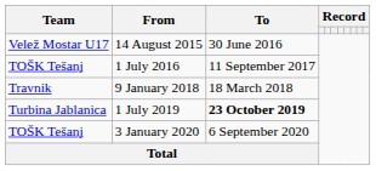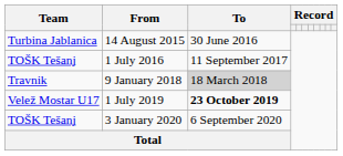 <table class="wikitable" tyle="text-align:center">
 <tr>
 <th rowspan="2">Team</th>
 <th rowspan="2">From</th>
 <th rowspan="2">To</th>
 <th colspan="8">Record</th>
 </tr>
 <tr>
 <th></th>
 <th></th>
 <th></th>
 <th></th>
 <th></th>
 <th></th>
 <th></th>
 <th></th>
 </tr>
 <tr>
-<td align=left><a href='#'>Velež Mostar U17</a></td>
+<td align=left><a href='#'>Turbina Jablanica</a></td>
 <td align=left>14 August 2015</td>
 <td align=left>30 June 2016<br></td>
 </tr>
 <tr>
 <td align=left><a href='#'>TOŠK Tešanj</a></td>
 <td align=left>1 July 2016</td>
 <td align=left>11 September 2017<br></td>
 </tr>
 <tr>
 <td align=left><a href='#'>Travnik</a></td>
 <td align=left>9 January 2018</td>
-<td align=left>18 March 2018<br></td>
+<td align=left style="background: lightgrey;">18 March 2018<br></td>
 </tr>
 <tr>
-<td align=left><a href='#'>Turbina Jablanica</a></td>
+<td align=left><a href='#'>Velež Mostar U17</a></td>
 <td align=left>1 July 2019</td>
 <td align=left><strong>23 October 2019<br></strong></td>
 </tr>
 <tr>
 <td align=left><a href='#'>TOŠK Tešanj</a></td>
 <td align=left>3 January 2020</td>
 <td align=left>6 September 2020<br></td>
 </tr>
 <tr>
 <th colspan="3">Total<br></th>
 </tr>
 </table>
